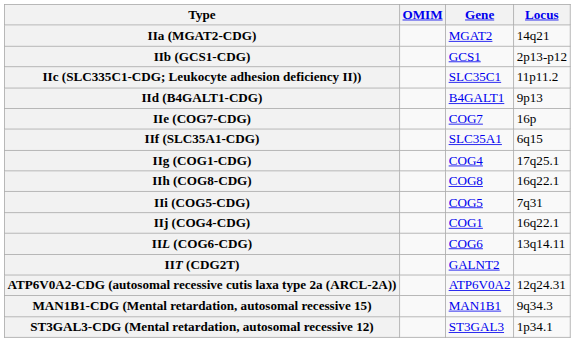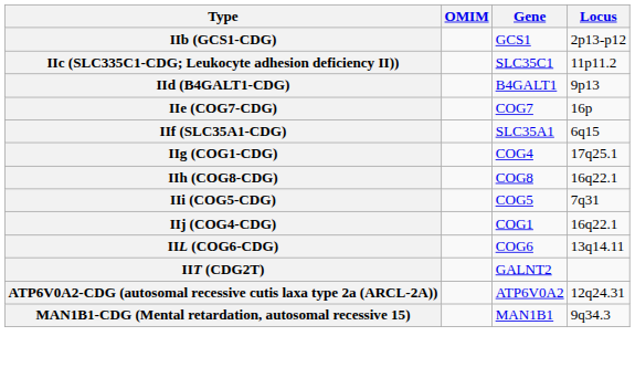 <table class="sortable wikitable plainrowheaders">
 <tr>
 <th scope="col">Type</th>
 <th scope="col"><a href='#'>OMIM</a></th>
 <th scope="col"><a href='#'>Gene</a></th>
 <th scope="col"><a href='#'>Locus</a></th>
-</tr>
-<tr>
-<th scope="row">IIa (MGAT2-CDG)</th>
-<td></td>
-<td><a href='#'>MGAT2</a></td>
-<td>14q21</td>
 </tr>
 <tr>
 <th scope="row">IIb (GCS1-CDG)</th>
 <td></td>
 <td><a href='#'>GCS1</a></td>
 <td>2p13-p12</td>
 </tr>
 <tr>
 <th scope="row">IIc (SLC335C1-CDG; Leukocyte adhesion deficiency II))</th>
 <td></td>
 <td><a href='#'>SLC35C1</a></td>
 <td>11p11.2</td>
 </tr>
 <tr>
 <th scope="row">IId (B4GALT1-CDG)</th>
 <td></td>
 <td><a href='#'>B4GALT1</a></td>
 <td>9p13</td>
 </tr>
 <tr>
 <th scope="row">IIe (COG7-CDG)</th>
 <td></td>
 <td><a href='#'>COG7</a></td>
 <td>16p</td>
 </tr>
 <tr>
 <th scope="row">IIf (SLC35A1-CDG)</th>
 <td></td>
 <td><a href='#'>SLC35A1</a></td>
 <td>6q15</td>
 </tr>
 <tr>
 <th scope="row">IIg (COG1-CDG)</th>
 <td></td>
 <td><a href='#'>COG4</a></td>
 <td>17q25.1</td>
 </tr>
 <tr>
 <th scope="row">IIh (COG8-CDG)</th>
 <td></td>
 <td><a href='#'>COG8</a></td>
 <td>16q22.1</td>
 </tr>
 <tr>
 <th scope="row">IIi (COG5-CDG)</th>
 <td></td>
 <td><a href='#'>COG5</a></td>
 <td>7q31</td>
 </tr>
 <tr>
 <th scope="row">IIj (COG4-CDG)</th>
 <td></td>
 <td><a href='#'>COG1</a></td>
 <td>16q22.1</td>
 </tr>
 <tr>
 <th scope="row">II<em>L</em> (COG6-CDG)</th>
 <td></td>
 <td><a href='#'>COG6</a></td>
 <td>13q14.11</td>
 </tr>
 <tr>
 <th scope="row">II<em>T</em> (CDG2T)</th>
 <td></td>
 <td><a href='#'>GALNT2</a></td>
 <td></td>
 </tr>
 <tr>
 <th scope="row">ATP6V0A2-CDG (autosomal recessive cutis laxa type 2a (ARCL-2A))</th>
 <td></td>
 <td><a href='#'>ATP6V0A2</a></td>
 <td>12q24.31</td>
 </tr>
 <tr>
 <th scope="row">MAN1B1-CDG (Mental retardation, autosomal recessive 15)</th>
 <td></td>
 <td><a href='#'>MAN1B1</a></td>
 <td>9q34.3</td>
 </tr>
-<tr>
-<th scope="row">ST3GAL3-CDG (Mental retardation, autosomal recessive 12)</th>
-<td></td>
-<td><a href='#'>ST3GAL3</a></td>
-<td>1p34.1</td>
-</tr>
 </table>
